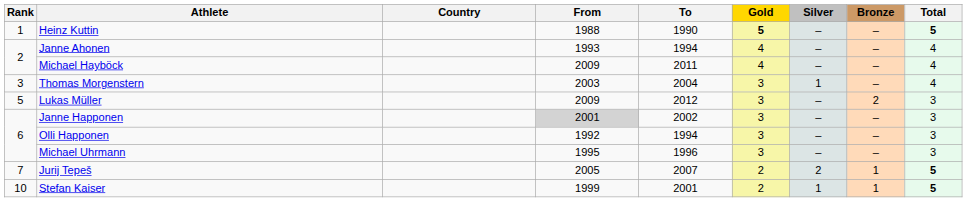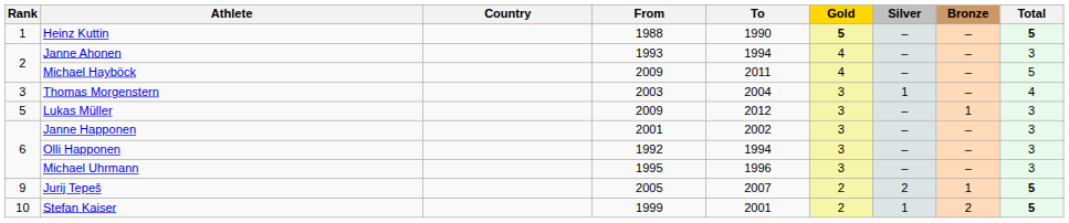 <table class="wikitable plainrowheaders" width=70% style="text-align:center">
 <tr style="background-color:#EDEDED;">
 <th class="hintergrundfarbe5" style="width:1em">Rank</th>
 <th class="hintergrundfarbe5">Athlete</th>
 <th class="hintergrundfarbe5" style="width:16%">Country</th>
 <th class="hintergrundfarbe5">From</th>
 <th class="hintergrundfarbe5">To</th>
 <th style="background:    gold; width:6%">Gold</th>
 <th style="background:  silver; width:6%">Silver</th>
 <th style="background: #CC9966; width:6%">Bronze</th>
 <th class="hintergrundfarbe5" style="width:6%">Total</th>
 </tr>
 <tr>
 <td>1</td>
 <td align=left><a href='#'>Heinz Kuttin</a></td>
 <td align=left></td>
 <td>1988</td>
 <td>1990</td>
 <td bgcolor="#F7F6A8"><strong>5</strong></td>
 <td bgcolor="#DCE5E5">–</td>
 <td bgcolor="#FFDAB9">–</td>
 <td bgcolor="#E7FAEC"><strong>5</strong></td>
 </tr>
 <tr align="center">
 <td rowspan=2>2</td>
 <td align=left><a href='#'>Janne Ahonen</a></td>
 <td align=left></td>
 <td>1993</td>
 <td>1994</td>
 <td bgcolor="#F7F6A8">4</td>
 <td bgcolor="#DCE5E5">–</td>
 <td bgcolor="#FFDAB9">–</td>
-<td bgcolor="#E7FAEC">4</td>
+<td bgcolor="#E7FAEC">3</td>
 </tr>
 <tr align="center">
 <td align=left><a href='#'>Michael Hayböck</a></td>
 <td align=left></td>
 <td>2009</td>
 <td>2011</td>
 <td bgcolor="#F7F6A8">4</td>
 <td bgcolor="#DCE5E5">–</td>
 <td bgcolor="#FFDAB9">–</td>
-<td bgcolor="#E7FAEC">4</td>
+<td bgcolor="#E7FAEC">5</td>
 </tr>
 <tr align="center">
 <td>3</td>
 <td align=left><a href='#'>Thomas Morgenstern</a></td>
 <td align=left></td>
 <td>2003</td>
 <td>2004</td>
 <td bgcolor="#F7F6A8">3</td>
 <td bgcolor="#DCE5E5">1</td>
 <td bgcolor="#FFDAB9">–</td>
 <td bgcolor="#E7FAEC">4</td>
 </tr>
 <tr align="center">
 <td>5</td>
 <td align=left><a href='#'>Lukas Müller</a></td>
 <td align=left></td>
 <td>2009</td>
 <td>2012</td>
 <td bgcolor="#F7F6A8">3</td>
 <td bgcolor="#DCE5E5">–</td>
-<td bgcolor="#FFDAB9">2</td>
+<td bgcolor="#FFDAB9">1</td>
 <td bgcolor="#E7FAEC">3</td>
 </tr>
 <tr align="center">
 <td rowspan=3>6</td>
 <td align=left><a href='#'>Janne Happonen</a></td>
 <td align=left></td>
-<td style="background: lightgrey;">2001</td>
+<td>2001</td>
 <td>2002</td>
 <td bgcolor="#F7F6A8">3</td>
 <td bgcolor="#DCE5E5">–</td>
 <td bgcolor="#FFDAB9">–</td>
 <td bgcolor="#E7FAEC">3</td>
 </tr>
 <tr align="center">
 <td align=left><a href='#'>Olli Happonen</a></td>
 <td align=left></td>
 <td>1992</td>
 <td>1994</td>
 <td bgcolor="#F7F6A8">3</td>
 <td bgcolor="#DCE5E5">–</td>
 <td bgcolor="#FFDAB9">–</td>
 <td bgcolor="#E7FAEC">3</td>
 </tr>
 <tr align="center">
 <td align=left><a href='#'>Michael Uhrmann</a></td>
 <td align=left></td>
 <td>1995</td>
 <td>1996</td>
 <td bgcolor="#F7F6A8">3</td>
 <td bgcolor="#DCE5E5">–</td>
 <td bgcolor="#FFDAB9">–</td>
 <td bgcolor="#E7FAEC">3</td>
 </tr>
 <tr align="center">
-<td>7</td>
+<td>9</td>
 <td align=left><a href='#'>Jurij Tepeš</a></td>
 <td align=left></td>
 <td>2005</td>
 <td>2007</td>
 <td bgcolor="#F7F6A8">2</td>
 <td bgcolor="#DCE5E5">2</td>
 <td bgcolor="#FFDAB9">1</td>
 <td bgcolor="#E7FAEC"><strong>5</strong></td>
 </tr>
 <tr align="center">
 <td>10</td>
 <td align=left><a href='#'>Stefan Kaiser</a></td>
 <td align=left></td>
 <td>1999</td>
 <td>2001</td>
 <td bgcolor="#F7F6A8">2</td>
 <td bgcolor="#DCE5E5">1</td>
-<td bgcolor="#FFDAB9">1</td>
+<td bgcolor="#FFDAB9">2</td>
 <td bgcolor="#E7FAEC"><strong>5</strong></td>
 </tr>
 </table>
